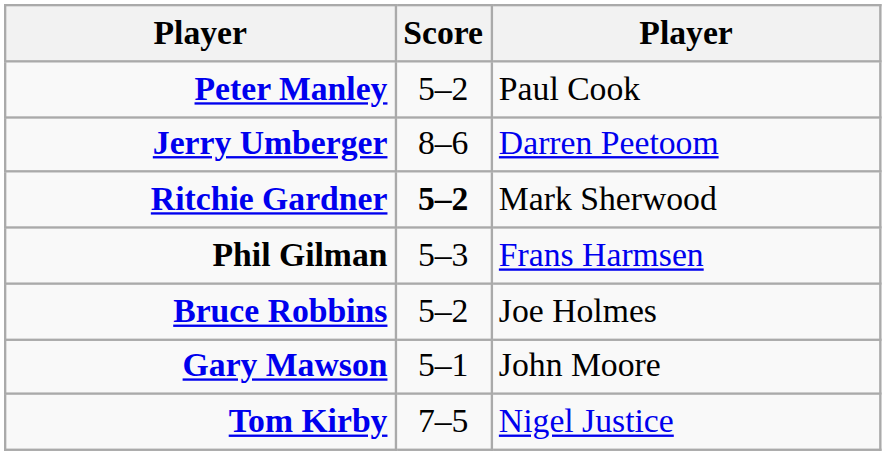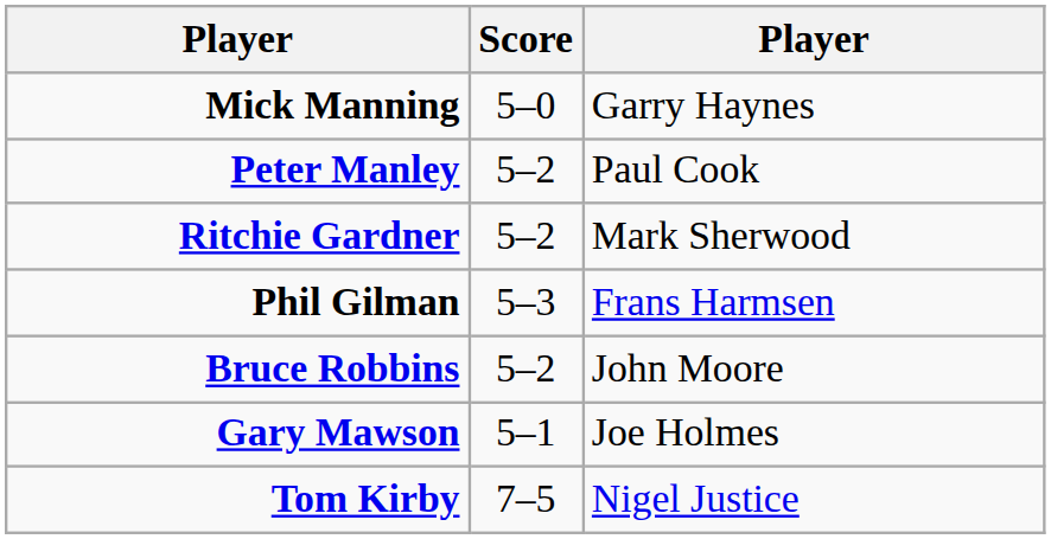 <table class="wikitable" style="font-size:90%">
 <tr>
 <th width=160px>Player</th>
 <th>Score</th>
 <th width=160px>Player</th>
 </tr>
 <tr>
+<td align=right><strong>Mick Manning</strong> </td>
+<td align="center">5–0</td>
+<td> Garry Haynes</td>
+</tr>
+<tr>
 <td align=right><strong><a href='#'>Peter Manley</a></strong> </td>
 <td align="center">5–2</td>
 <td> Paul Cook</td>
 </tr>
 <tr>
-<td align=right><strong><a href='#'>Jerry Umberger</a></strong> </td>
-<td align="center">8–6</td>
-<td> <a href='#'>Darren Peetoom</a></td>
-</tr>
-<tr>
 <td align=right><strong><a href='#'>Ritchie Gardner</a></strong> </td>
-<td align="center"><strong>5–2</strong></td>
+<td align="center">5–2</td>
 <td> Mark Sherwood</td>
 </tr>
 <tr>
 <td align=right><strong>Phil Gilman</strong> </td>
 <td align="center">5–3</td>
 <td> <a href='#'>Frans Harmsen</a></td>
 </tr>
 <tr>
 <td align=right><strong><a href='#'>Bruce Robbins</a></strong> </td>
 <td align="center">5–2</td>
-<td> Joe Holmes</td>
+<td> John Moore</td>
 </tr>
 <tr>
 <td align=right><strong><a href='#'>Gary Mawson</a></strong> </td>
 <td align="center">5–1</td>
-<td> John Moore</td>
+<td> Joe Holmes</td>
 </tr>
 <tr>
 <td align=right><strong><a href='#'>Tom Kirby</a></strong> </td>
 <td align="center">7–5</td>
 <td> <a href='#'>Nigel Justice</a></td>
 </tr>
 </table>
